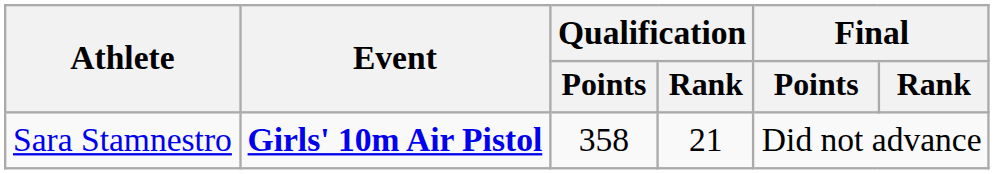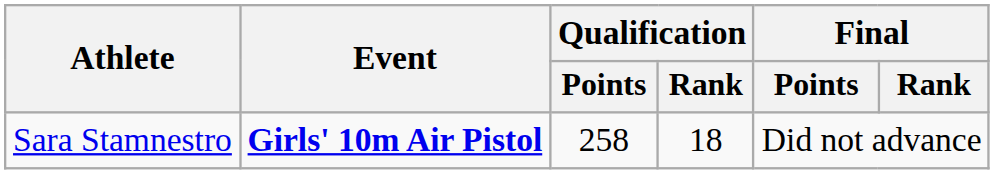 <table class="wikitable" style="font-size:90%;">
 <tr>
 <th rowspan=2>Athlete</th>
 <th rowspan=2>Event</th>
 <th colspan=2>Qualification</th>
 <th colspan=2>Final</th>
 </tr>
 <tr style="font-size:95%">
 <th>Points</th>
 <th>Rank</th>
 <th>Points</th>
 <th>Rank</th>
 </tr>
 <tr align=center>
 <td align=left><a href='#'>Sara Stamnestro</a></td>
 <td align=left><strong><a href='#'>Girls' 10m Air Pistol</a></strong></td>
-<td>358</td>
-<td>21</td>
+<td>258</td>
+<td>18</td>
 <td colspan=2>Did not advance</td>
 </tr>
 </table>
